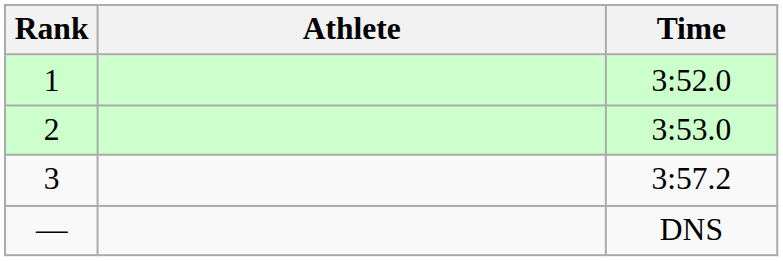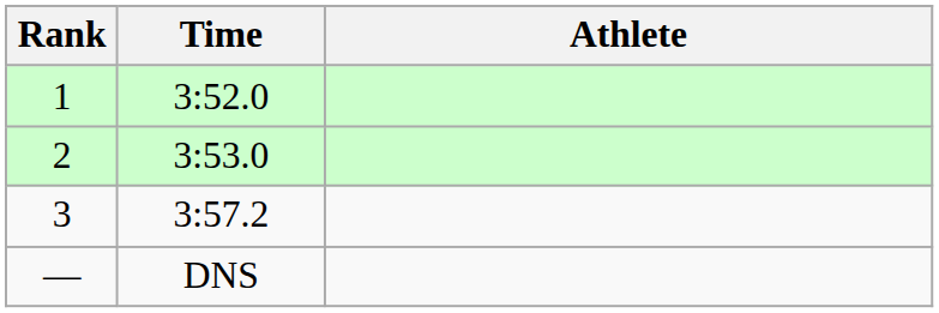 <table class=wikitable style="text-align:center">
 <tr>
 <th width=40>Rank</th>
+<th width=80>Time</th>
 <th width=250>Athlete</th>
-<th width=80>Time</th>
 </tr>
 <tr bgcolor="ccffcc">
 <td>1</td>
+<td>3:52.0</td>
 <td align=left></td>
-<td>3:52.0</td>
 </tr>
 <tr bgcolor="ccffcc">
 <td>2</td>
+<td>3:53.0</td>
 <td align=left></td>
-<td>3:53.0</td>
 </tr>
 <tr>
 <td>3</td>
+<td>3:57.2</td>
 <td align=left></td>
-<td>3:57.2</td>
 </tr>
 <tr>
 <td>—</td>
+<td>DNS</td>
 <td align=left></td>
-<td>DNS</td>
 </tr>
 </table>
